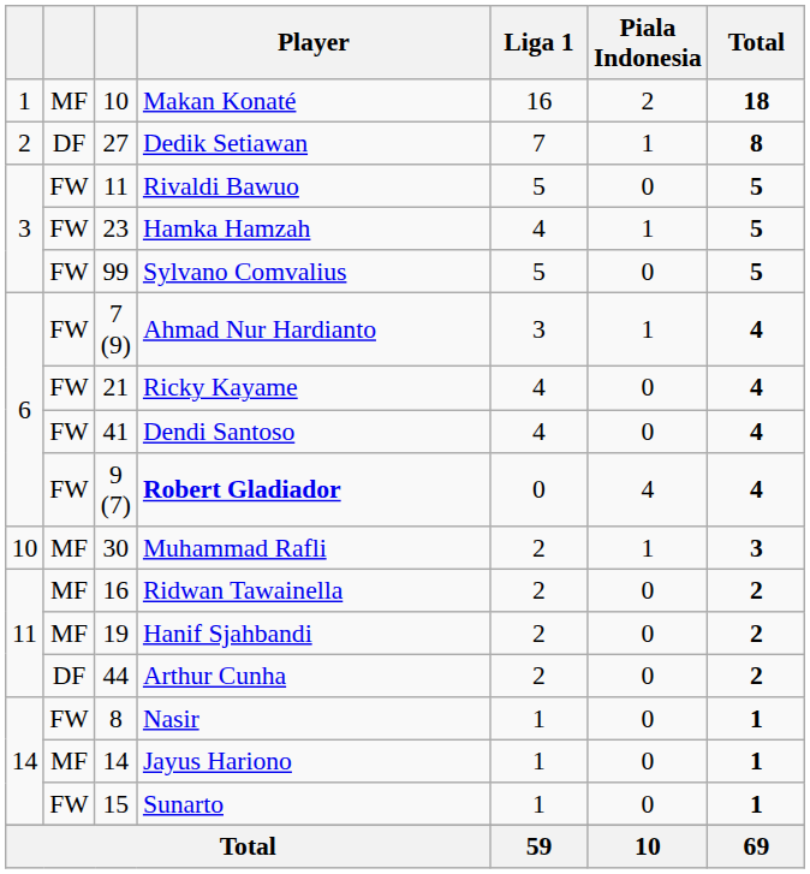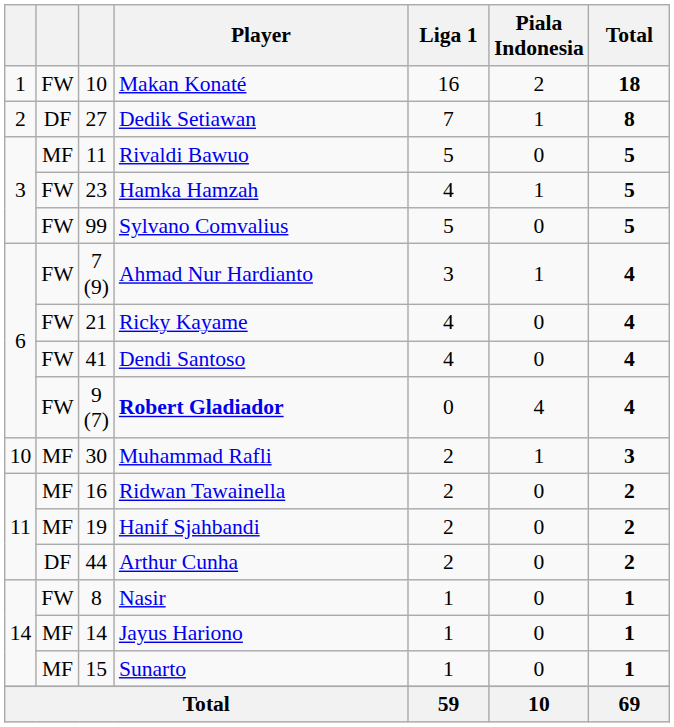 <table class="wikitable sortable" style="font-size: 95%; text-align: center;">
 <tr>
 <th width=10></th>
 <th width=10></th>
 <th width=10></th>
 <th width=200>Player</th>
 <th width=50>Liga 1</th>
 <th width=50>Piala Indonesia</th>
 <th width=50>Total</th>
 </tr>
 <tr>
 <td>1</td>
-<td>MF</td>
+<td>FW</td>
 <td>10</td>
 <td align=left> <a href='#'>Makan Konaté</a></td>
 <td>16</td>
 <td>2</td>
 <td><strong>18</strong></td>
 </tr>
 <tr>
 <td>2</td>
 <td>DF</td>
 <td>27</td>
 <td align=left> <a href='#'>Dedik Setiawan</a></td>
 <td>7</td>
 <td>1</td>
 <td><strong>8</strong></td>
 </tr>
 <tr>
 <td rowspan=3>3</td>
-<td>FW</td>
+<td>MF</td>
 <td>11</td>
 <td align=left> <a href='#'>Rivaldi Bawuo</a></td>
 <td>5</td>
 <td>0</td>
 <td><strong>5</strong></td>
 </tr>
 <tr>
 <td>FW</td>
 <td>23</td>
 <td align=left> <a href='#'>Hamka Hamzah</a></td>
 <td>4</td>
 <td>1</td>
 <td><strong>5</strong></td>
 </tr>
 <tr>
 <td>FW</td>
 <td>99</td>
 <td align=left> <a href='#'>Sylvano Comvalius</a></td>
 <td>5</td>
 <td>0</td>
 <td><strong>5</strong></td>
 </tr>
 <tr>
 <td rowspan=4>6</td>
 <td>FW</td>
 <td>7 (9)</td>
 <td align=left> <a href='#'>Ahmad Nur Hardianto</a></td>
 <td>3</td>
 <td>1</td>
 <td><strong>4</strong></td>
 </tr>
 <tr>
 <td>FW</td>
 <td>21</td>
 <td align=left> <a href='#'>Ricky Kayame</a></td>
 <td>4</td>
 <td>0</td>
 <td><strong>4</strong></td>
 </tr>
 <tr>
 <td>FW</td>
 <td>41</td>
 <td align=left> <a href='#'>Dendi Santoso</a></td>
 <td>4</td>
 <td>0</td>
 <td><strong>4</strong></td>
 </tr>
 <tr>
 <td>FW</td>
 <td>9 (7)</td>
 <td align=left> <strong><a href='#'>Robert Gladiador</a></strong></td>
 <td>0</td>
 <td>4</td>
 <td><strong>4</strong></td>
 </tr>
 <tr>
 <td>10</td>
 <td>MF</td>
 <td>30</td>
 <td align=left> <a href='#'>Muhammad Rafli</a></td>
 <td>2</td>
 <td>1</td>
 <td><strong>3</strong></td>
 </tr>
 <tr>
 <td rowspan=3>11</td>
 <td>MF</td>
 <td>16</td>
 <td align=left> <a href='#'>Ridwan Tawainella</a></td>
 <td>2</td>
 <td>0</td>
 <td><strong>2</strong></td>
 </tr>
 <tr>
 <td>MF</td>
 <td>19</td>
 <td align=left> <a href='#'>Hanif Sjahbandi</a></td>
 <td>2</td>
 <td>0</td>
 <td><strong>2</strong></td>
 </tr>
 <tr>
 <td>DF</td>
 <td>44</td>
 <td align=left> <a href='#'>Arthur Cunha</a></td>
 <td>2</td>
 <td>0</td>
 <td><strong>2</strong></td>
 </tr>
 <tr>
 <td rowspan=3>14</td>
 <td>FW</td>
 <td>8</td>
 <td align=left> <a href='#'>Nasir</a></td>
 <td>1</td>
 <td>0</td>
 <td><strong>1</strong></td>
 </tr>
 <tr>
 <td>MF</td>
 <td>14</td>
 <td align=left> <a href='#'>Jayus Hariono</a></td>
 <td>1</td>
 <td>0</td>
 <td><strong>1</strong></td>
 </tr>
 <tr>
-<td>FW</td>
+<td>MF</td>
 <td>15</td>
 <td align=left> <a href='#'>Sunarto</a></td>
 <td>1</td>
 <td>0</td>
 <td><strong>1</strong></td>
 </tr>
 <tr class="sortbottom">
 </tr>
 <tr>
 <th colspan=4>Total</th>
 <th>59</th>
 <th>10</th>
 <th>69</th>
 </tr>
 </table>
